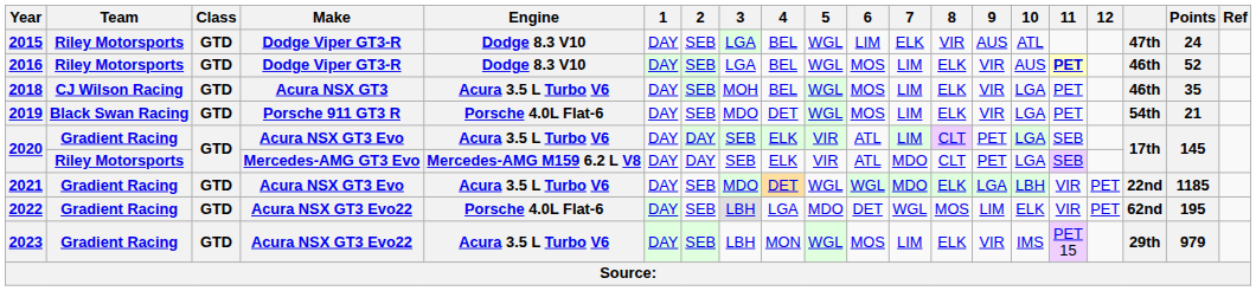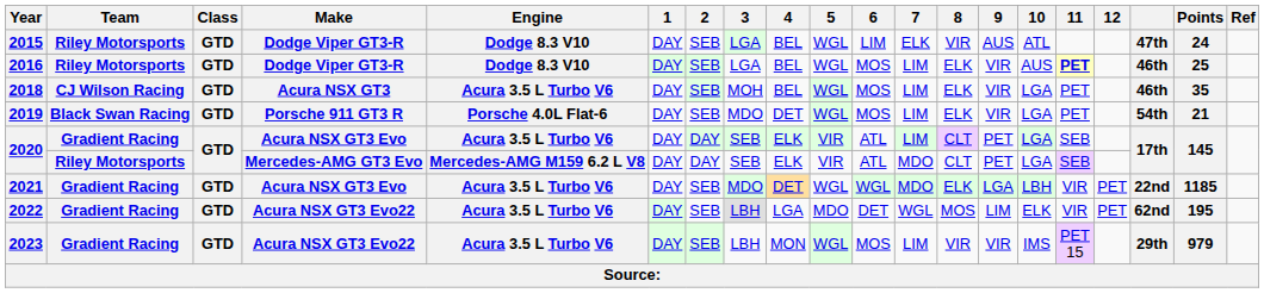 <table class="wikitable" style="text-align:center; font-size:90%">
 <tr>
 <th>Year</th>
 <th>Team</th>
 <th>Class</th>
 <th>Make</th>
 <th>Engine</th>
 <th>1</th>
 <th>2</th>
 <th>3</th>
 <th>4</th>
 <th>5</th>
 <th>6</th>
 <th>7</th>
 <th>8</th>
 <th>9</th>
 <th>10</th>
 <th>11</th>
 <th>12</th>
 <th></th>
 <th>Points</th>
 <th>Ref</th>
 </tr>
 <tr>
 <th><a href='#'>2015</a></th>
 <th><a href='#'>Riley Motorsports</a></th>
 <th>GTD</th>
 <th><a href='#'>Dodge Viper GT3-R</a></th>
 <th><a href='#'>Dodge</a> 8.3 V10</th>
 <td style="background:#;"><a href='#'>DAY</a><br></td>
 <td style="background:#;"><a href='#'>SEB</a><br></td>
 <td style="background:#DFFFDF;"><a href='#'>LGA</a><br></td>
 <td style="background:#;"><a href='#'>BEL</a><br></td>
 <td style="background:#;"><a href='#'>WGL</a><br></td>
 <td style="background:#;"><a href='#'>LIM</a><br></td>
 <td style="background:#;"><a href='#'>ELK</a><br></td>
 <td style="background:#;"><a href='#'>VIR</a><br></td>
 <td style="background:#;"><a href='#'>AUS</a><br></td>
 <td style="background:#;"><a href='#'>ATL</a><br></td>
 <td></td>
 <td></td>
 <th>47th</th>
 <th>24</th>
 <td></td>
 </tr>
 <tr>
 <th><a href='#'>2016</a></th>
 <th><a href='#'>Riley Motorsports</a></th>
 <th>GTD</th>
 <th><a href='#'>Dodge Viper GT3-R</a></th>
 <th><a href='#'>Dodge</a> 8.3 V10</th>
 <td style="background:#DFFFDF;"><a href='#'>DAY</a><br></td>
 <td style="background:#DFFFDF;"><a href='#'>SEB</a><br></td>
 <td style="background:#;"><a href='#'>LGA</a><br></td>
 <td style="background:#;"><a href='#'>BEL</a><br></td>
 <td style="background:#;"><a href='#'>WGL</a><br></td>
 <td style="background:#;"><a href='#'>MOS</a><br></td>
 <td style="background:#;"><a href='#'>LIM</a><br></td>
 <td style="background:#;"><a href='#'>ELK</a><br></td>
 <td style="background:#;"><a href='#'>VIR</a><br></td>
 <td style="background:#;"><a href='#'>AUS</a><br></td>
 <td style="background:#FFFFBF;"><strong><a href='#'>PET</a></strong><br></td>
 <td></td>
 <th>46th</th>
-<th>52</th>
+<th>25</th>
 <td></td>
 </tr>
 <tr>
 <th><a href='#'>2018</a></th>
 <th><a href='#'>CJ Wilson Racing</a></th>
 <th>GTD</th>
 <th><a href='#'>Acura NSX GT3</a></th>
 <th><a href='#'>Acura</a> 3.5 L <a href='#'>Turbo</a> <a href='#'>V6</a></th>
 <td style="background:#;"><a href='#'>DAY</a><br></td>
 <td style="background:#DFFFDF;"><a href='#'>SEB</a><br></td>
 <td style="background:#;"><a href='#'>MOH</a><br></td>
 <td style="background:#;"><a href='#'>BEL</a><br></td>
 <td style="background:#DFFFDF;"><a href='#'>WGL</a><br></td>
 <td style="background:#;"><a href='#'>MOS</a><br></td>
 <td style="background:#;"><a href='#'>LIM</a><br></td>
 <td style="background:#;"><a href='#'>ELK</a><br></td>
 <td style="background:#;"><a href='#'>VIR</a><br></td>
 <td style="background:#;"><a href='#'>LGA</a><br></td>
 <td style="background:#;"><a href='#'>PET</a><br></td>
 <td></td>
 <th>46th</th>
 <th>35</th>
 <td></td>
 </tr>
 <tr>
 <th><a href='#'>2019</a></th>
 <th><a href='#'>Black Swan Racing</a></th>
 <th>GTD</th>
 <th><a href='#'>Porsche 911 GT3 R</a></th>
 <th><a href='#'>Porsche</a> 4.0L Flat-6</th>
 <td style="background:#;"><a href='#'>DAY</a><br></td>
 <td style="background:#;"><a href='#'>SEB</a><br></td>
 <td style="background:#;"><a href='#'>MDO</a><br></td>
 <td style="background:#;"><a href='#'>DET</a><br></td>
 <td style="background:#dfffdf;"><a href='#'>WGL</a><br></td>
 <td style="background:#;"><a href='#'>MOS</a><br></td>
 <td style="background:#;"><a href='#'>LIM</a><br></td>
 <td style="background:#;"><a href='#'>ELK</a><br></td>
 <td style="background:#;"><a href='#'>VIR</a><br></td>
 <td style="background:#;"><a href='#'>LGA</a><br></td>
 <td style="background:#;"><a href='#'>PET</a><br></td>
 <td></td>
 <th>54th</th>
 <th>21</th>
 <td></td>
 </tr>
 <tr>
 <th rowspan=2><a href='#'>2020</a></th>
 <th><a href='#'>Gradient Racing</a></th>
 <th rowspan=2>GTD</th>
 <th><a href='#'>Acura NSX GT3 Evo</a></th>
 <th><a href='#'>Acura</a> 3.5 L <a href='#'>Turbo</a> <a href='#'>V6</a></th>
 <td style="background:#;"><a href='#'>DAY</a><br></td>
 <td style="background:#DFFFDF;"><a href='#'>DAY</a><br></td>
 <td style="background:#DFFFDF;"><a href='#'>SEB</a><br></td>
 <td style="background:#DFFFDF;"><a href='#'>ELK</a><br></td>
 <td style="background:#DFFFDF;"><a href='#'>VIR</a><br></td>
 <td style="background:#;"><a href='#'>ATL</a><br></td>
 <td style="background:#DFFFDF;"><a href='#'>LIM</a><br></td>
 <td style="background:#EFCFFF;"><a href='#'>CLT</a><br></td>
 <td style="background:#;"><a href='#'>PET</a><br></td>
 <td style="background:#DFFFDF;"><a href='#'>LGA</a><br></td>
 <td style="background:#;"><a href='#'>SEB</a><br></td>
 <td></td>
 <th rowspan=2>17th</th>
 <th rowspan=2>145</th>
 <td rowspan="2"></td>
 </tr>
 <tr>
 <th><a href='#'>Riley Motorsports</a></th>
 <th><a href='#'>Mercedes-AMG GT3 Evo</a></th>
 <th><a href='#'>Mercedes-AMG M159</a> 6.2 L <a href='#'>V8</a></th>
 <td style="background:#;"><a href='#'>DAY</a><br></td>
 <td style="background:#;"><a href='#'>DAY</a><br></td>
 <td style="background:#;"><a href='#'>SEB</a><br></td>
 <td style="background:#;"><a href='#'>ELK</a><br></td>
 <td style="background:#;"><a href='#'>VIR</a><br></td>
 <td style="background:#;"><a href='#'>ATL</a><br></td>
 <td style="background:#;"><a href='#'>MDO</a><br></td>
 <td style="background:#;"><a href='#'>CLT</a><br></td>
 <td style="background:#;"><a href='#'>PET</a><br></td>
 <td style="background:#;"><a href='#'>LGA</a><br></td>
 <td style="background:#EFCFFF;"><a href='#'>SEB</a><br></td>
 <td></td>
 </tr>
 <tr>
 <th><a href='#'>2021</a></th>
 <th><a href='#'>Gradient Racing</a></th>
 <th>GTD</th>
 <th><a href='#'>Acura NSX GT3 Evo</a></th>
 <th><a href='#'>Acura</a> 3.5 L <a href='#'>Turbo</a> <a href='#'>V6</a></th>
 <td style="background:#;"><a href='#'>DAY</a><br></td>
 <td style="background:#;"><a href='#'>SEB</a><br></td>
 <td style="background:#DFFFDF;"><a href='#'>MDO</a><br></td>
 <td style="background:#FFDF9F;"><a href='#'>DET</a><br></td>
 <td style="background:#;"><a href='#'>WGL</a><br></td>
 <td style="background:#DFFFDF;"><a href='#'>WGL</a><br></td>
 <td style="background:#DFFFDF;"><a href='#'>MDO</a><br></td>
 <td style="background:#DFFFDF;"><a href='#'>ELK</a><br></td>
 <td style="background:#DFFFDF;"><a href='#'>LGA</a><br></td>
 <td style="background:#DFFFDF;"><a href='#'>LBH</a><br></td>
 <td style="background:#;"><a href='#'>VIR</a><br></td>
 <td style="background:#;"><a href='#'>PET</a><br></td>
 <th>22nd</th>
 <th>1185</th>
 <td></td>
 </tr>
 <tr>
 <th><a href='#'>2022</a></th>
 <th><a href='#'>Gradient Racing</a></th>
 <th>GTD</th>
 <th><a href='#'>Acura NSX GT3 Evo22</a></th>
-<th><a href='#'>Porsche</a> 4.0L Flat-6</th>
+<th><a href='#'>Acura</a> 3.5 L <a href='#'>Turbo</a> <a href='#'>V6</a></th>
 <td style="background:#DFFFDF;"><a href='#'>DAY</a><br></td>
 <td style="background:"><a href='#'>SEB</a><br></td>
 <td style="background:#DFDFDF;"><a href='#'>LBH</a><br></td>
 <td style="background:"><a href='#'>LGA</a><br></td>
 <td style="background:"><a href='#'>MDO</a><br></td>
 <td style="background:"><a href='#'>DET</a><br></td>
 <td style="background:"><a href='#'>WGL</a><br></td>
 <td style="background:"><a href='#'>MOS</a><br></td>
 <td style="background:"><a href='#'>LIM</a><br></td>
 <td style="background:"><a href='#'>ELK</a><br></td>
 <td style="background:"><a href='#'>VIR</a><br></td>
 <td style="background:"><a href='#'>PET</a><br></td>
 <th>62nd</th>
 <th>195</th>
 <td></td>
 </tr>
 <tr>
 <th><a href='#'>2023</a></th>
 <th><a href='#'>Gradient Racing</a></th>
 <th>GTD</th>
 <th><a href='#'>Acura NSX GT3 Evo22</a></th>
 <th><a href='#'>Acura</a> 3.5 L <a href='#'>Turbo</a> <a href='#'>V6</a></th>
 <td style="background:#DFFFDF;"><a href='#'>DAY</a><br></td>
 <td style="background:#DFFFDF;"><a href='#'>SEB</a><br></td>
 <td style="background:#;"><a href='#'>LBH</a><br></td>
 <td style="background:#;"><a href='#'>MON</a><br></td>
 <td style="background:#DFFFDF;"><a href='#'>WGL</a><br></td>
 <td style="background:#;"><a href='#'>MOS</a><br></td>
 <td style="background:#;"><a href='#'>LIM</a><br></td>
-<td style="background:#;"><a href='#'>ELK</a><br></td>
+<td style="background:#;"><a href='#'>VIR</a><br></td>
 <td style="background:#;"><a href='#'>VIR</a><br></td>
 <td style="background:#;"><a href='#'>IMS</a></td>
 <td style="background:#EFCFFF;"><a href='#'>PET</a><br>15</td>
 <td></td>
 <th>29th</th>
 <th>979</th>
 <td></td>
 </tr>
 <tr>
 <th colspan="20">Source:</th>
 </tr>
 </table>
